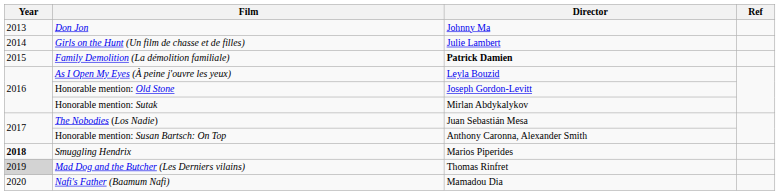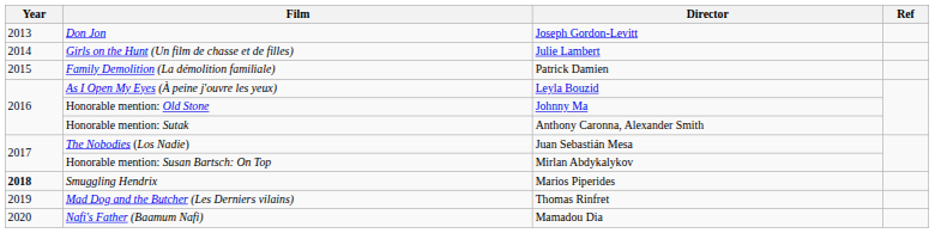 <table class="wikitable sortable"  width=100%>
 <tr>
 <th>Year</th>
 <th>Film</th>
 <th>Director</th>
 <th>Ref</th>
 </tr>
 <tr>
 <td>2013</td>
 <td><em><a href='#'>Don Jon</a></em></td>
-<td><a href='#'>Johnny Ma</a></td>
+<td><a href='#'>Joseph Gordon-Levitt</a></td>
 <td></td>
 </tr>
 <tr>
 <td>2014</td>
 <td><em><a href='#'>Girls on the Hunt</a> (Un film de chasse et de filles)</em></td>
 <td><a href='#'>Julie Lambert</a></td>
 <td></td>
 </tr>
 <tr>
 <td>2015</td>
 <td><em><a href='#'>Family Demolition</a> (La démolition familiale)</em></td>
-<td><strong>Patrick Damien</strong></td>
+<td>Patrick Damien</td>
 <td></td>
 </tr>
 <tr>
 <td rowspan=3>2016</td>
 <td><em><a href='#'>As I Open My Eyes</a> (À peine j'ouvre les yeux)</em></td>
 <td><a href='#'>Leyla Bouzid</a></td>
 <td rowspan=3></td>
 </tr>
 <tr>
 <td>Honorable mention: <em><a href='#'>Old Stone</a></em></td>
-<td><a href='#'>Joseph Gordon-Levitt</a></td>
+<td><a href='#'>Johnny Ma</a></td>
 </tr>
 <tr>
 <td>Honorable mention: <em>Sutak</em></td>
-<td>Mirlan Abdykalykov</td>
+<td>Anthony Caronna, Alexander Smith</td>
 </tr>
 <tr>
 <td rowspan=2>2017</td>
 <td><em><a href='#'>The Nobodies</a></em> (<em>Los Nadie</em>)</td>
 <td>Juan Sebastián Mesa</td>
 <td rowspan=2></td>
 </tr>
 <tr>
 <td>Honorable mention: <em>Susan Bartsch: On Top</em></td>
-<td>Anthony Caronna, Alexander Smith</td>
+<td>Mirlan Abdykalykov</td>
 </tr>
 <tr>
 <td><strong>2018</strong></td>
 <td><em>Smuggling Hendrix</em></td>
 <td>Marios Piperides</td>
 <td></td>
 </tr>
 <tr>
-<td style="background: lightgrey;">2019</td>
+<td>2019</td>
 <td><em><a href='#'>Mad Dog and the Butcher</a> (Les Derniers vilains)</em></td>
 <td>Thomas Rinfret</td>
 <td></td>
 </tr>
 <tr>
 <td>2020</td>
 <td><em><a href='#'>Nafi's Father</a> (Baamum Nafi)</em></td>
 <td>Mamadou Dia</td>
 <td></td>
 </tr>
 </table>
